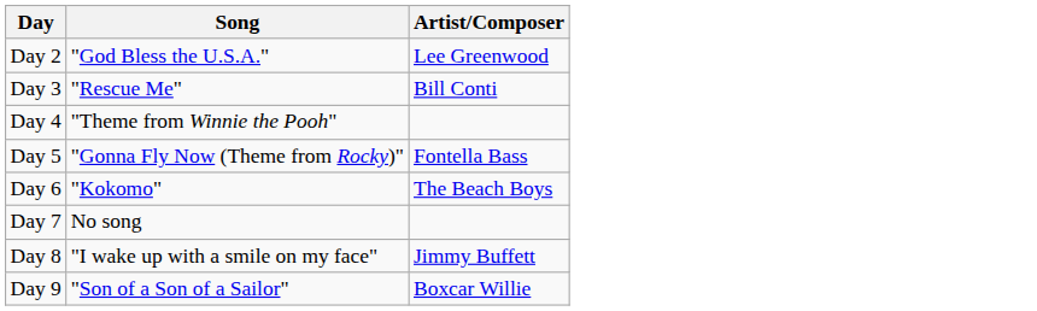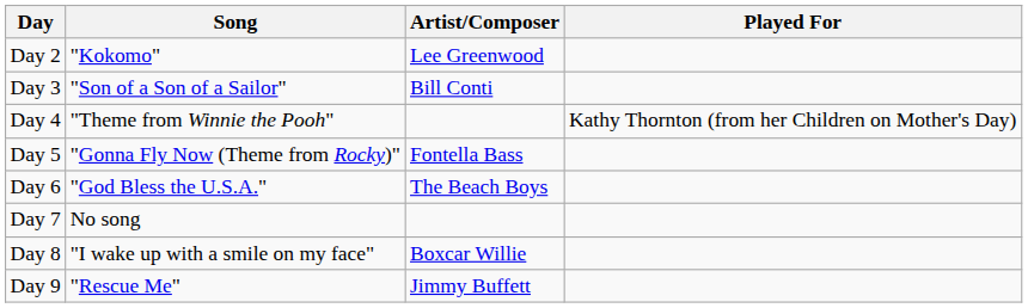 <table class="wikitable">
 <tr>
 <th>Day</th>
 <th>Song</th>
 <th>Artist/Composer</th>
+<th>Played For</th>
 </tr>
 <tr>
 <td>Day 2</td>
-<td>"<a href='#'>God Bless the U.S.A.</a>"</td>
+<td>"<a href='#'>Kokomo</a>"</td>
 <td><a href='#'>Lee Greenwood</a></td>
+<td></td>
 </tr>
 <tr>
 <td>Day 3</td>
-<td>"<a href='#'>Rescue Me</a>"</td>
+<td>"<a href='#'>Son of a Son of a Sailor</a>"</td>
 <td><a href='#'>Bill Conti</a></td>
+<td></td>
 </tr>
 <tr>
 <td>Day 4</td>
 <td>"Theme from <em>Winnie the Pooh</em>"</td>
 <td></td>
+<td>Kathy Thornton (from her Children on Mother's Day)</td>
 </tr>
 <tr>
 <td>Day 5</td>
 <td>"<a href='#'>Gonna Fly Now</a> (Theme from <em><a href='#'>Rocky</a></em>)"</td>
 <td><a href='#'>Fontella Bass</a></td>
+<td></td>
 </tr>
 <tr>
 <td>Day 6</td>
-<td>"<a href='#'>Kokomo</a>"</td>
+<td>"<a href='#'>God Bless the U.S.A.</a>"</td>
 <td><a href='#'>The Beach Boys</a></td>
+<td></td>
 </tr>
 <tr>
 <td>Day 7</td>
 <td>No song</td>
 <td></td>
+<td></td>
 </tr>
 <tr>
 <td>Day 8</td>
 <td>"I wake up with a smile on my face"</td>
-<td><a href='#'>Jimmy Buffett</a></td>
+<td><a href='#'>Boxcar Willie</a></td>
+<td></td>
 </tr>
 <tr>
 <td>Day 9</td>
-<td>"<a href='#'>Son of a Son of a Sailor</a>"</td>
-<td><a href='#'>Boxcar Willie</a></td>
+<td>"<a href='#'>Rescue Me</a>"</td>
+<td><a href='#'>Jimmy Buffett</a></td>
+<td></td>
 </tr>
 </table>
